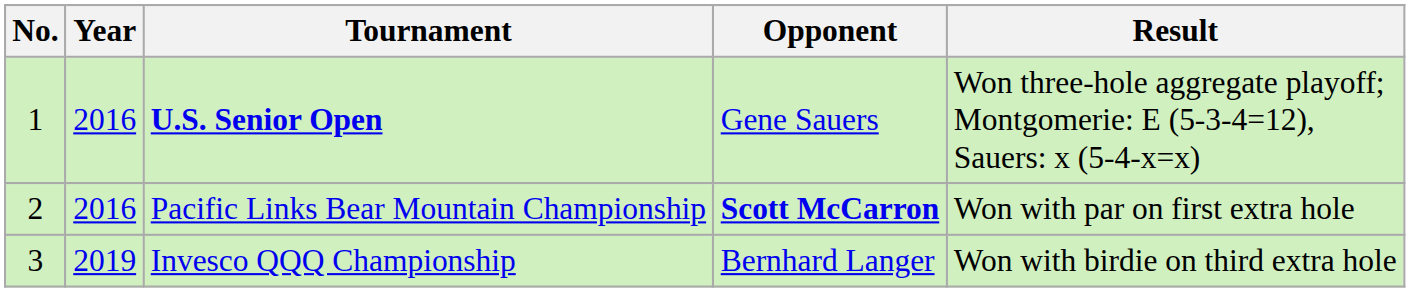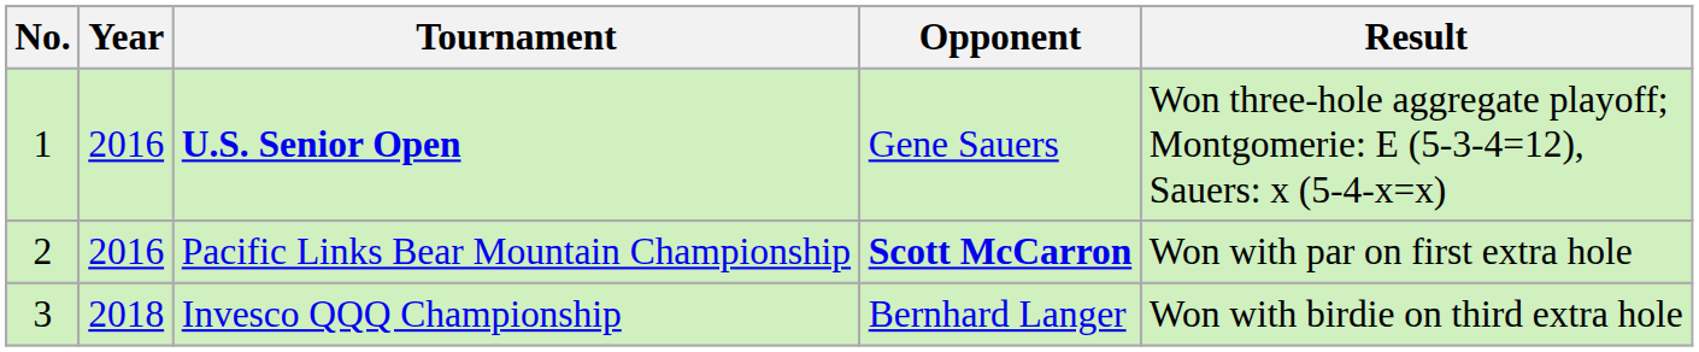 <table class="wikitable" style="font-size:95%;">
 <tr>
 <th>No.</th>
 <th>Year</th>
 <th>Tournament</th>
 <th>Opponent</th>
 <th>Result</th>
 </tr>
 <tr style="background:#D0F0C0;">
 <td align=center>1</td>
 <td><a href='#'>2016</a></td>
 <td><strong><a href='#'>U.S. Senior Open</a></strong></td>
 <td> <a href='#'>Gene Sauers</a></td>
 <td>Won three-hole aggregate playoff;<br>Montgomerie: E (5-3-4=12),<br>Sauers: x (5-4-x=x)</td>
 </tr>
 <tr style="background:#D0F0C0;">
 <td align=center>2</td>
 <td><a href='#'>2016</a></td>
 <td><a href='#'>Pacific Links Bear Mountain Championship</a></td>
 <td><strong> <a href='#'>Scott McCarron</a></strong></td>
 <td>Won with par on first extra hole</td>
 </tr>
 <tr style="background:#D0F0C0;">
 <td align=center>3</td>
-<td><a href='#'>2019</a></td>
+<td><a href='#'>2018</a></td>
 <td><a href='#'>Invesco QQQ Championship</a></td>
 <td> <a href='#'>Bernhard Langer</a></td>
 <td>Won with birdie on third extra hole</td>
 </tr>
 </table>
